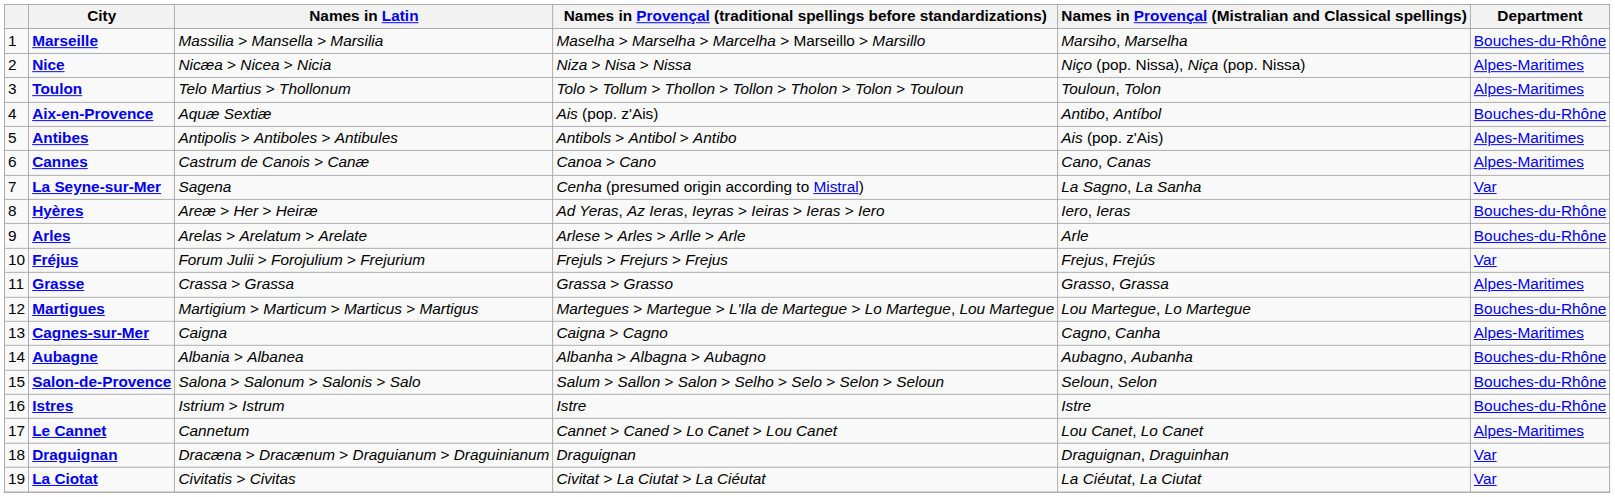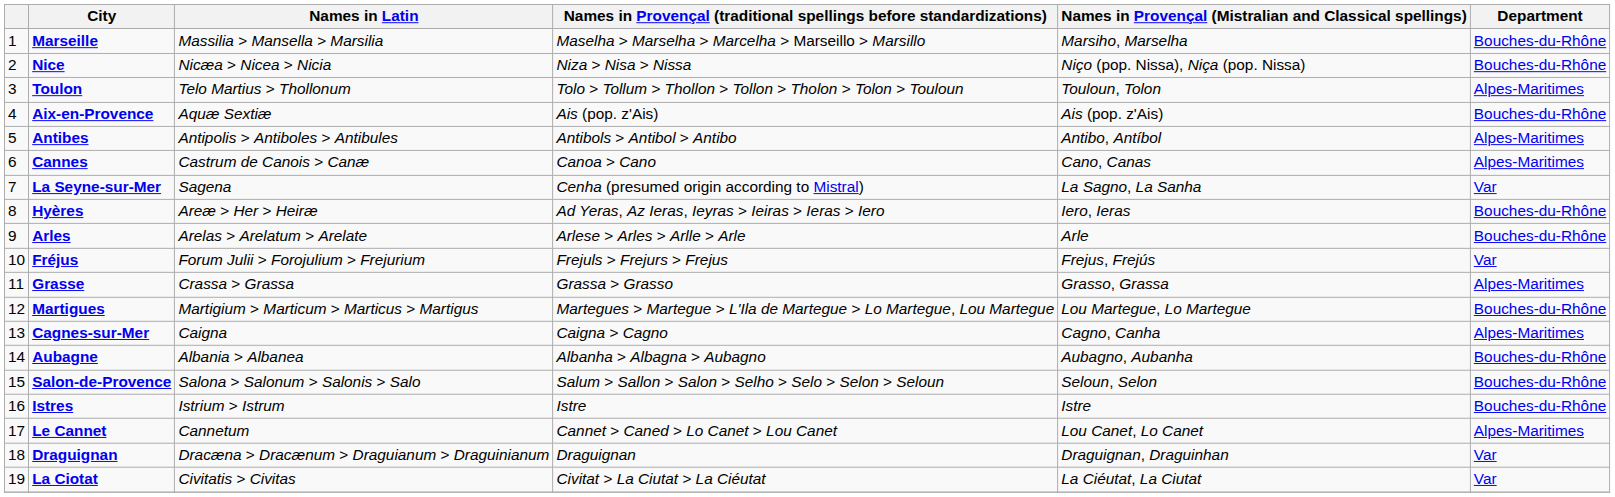 <table class="wikitable centre sortable">
 <tr>
 <th></th>
 <th>City</th>
 <th>Names in <a href='#'>Latin</a></th>
 <th>Names in <a href='#'>Provençal</a> (traditional spellings before standardizations)</th>
 <th>Names in <a href='#'>Provençal</a> (Mistralian and Classical spellings)</th>
 <th>Department</th>
 </tr>
 <tr>
 <td>1</td>
 <td><strong><a href='#'>Marseille</a></strong></td>
 <td><em>Massilia</em> > <em>Mansella</em> > <em>Marsilia</em></td>
 <td><em>Maselha</em> > <em>Marselha</em> > <em>Marcelha</em> > Marseillo > <em>Marsillo</em></td>
 <td><em>Marsiho</em>, <em>Marselha</em></td>
 <td><a href='#'>Bouches-du-Rhône</a></td>
 </tr>
 <tr>
 <td>2</td>
 <td><strong><a href='#'>Nice</a></strong></td>
 <td><em>Nicæa</em> > <em>Nicea</em> > <em>Nicia</em></td>
 <td><em>Niza</em> > <em>Nisa</em> > <em>Nissa</em></td>
 <td><em>Niço</em> (pop. Nissa), <em>Niça</em> (pop. Nissa)</td>
-<td><a href='#'>Alpes-Maritimes</a></td>
+<td><a href='#'>Bouches-du-Rhône</a></td>
 </tr>
 <tr>
 <td>3</td>
 <td><strong><a href='#'>Toulon</a></strong></td>
 <td><em>Telo Martius</em> > <em>Thollonum</em></td>
 <td><em>Tolo</em> > <em>Tollum</em> > <em>Thollon</em> > <em>Tollon</em> > <em>Tholon</em> > <em>Tolon</em> > <em>Touloun</em></td>
 <td><em>Touloun</em>, <em>Tolon</em></td>
 <td><a href='#'>Alpes-Maritimes</a></td>
 </tr>
 <tr>
 <td>4</td>
 <td><strong><a href='#'>Aix-en-Provence</a></strong></td>
 <td><em>Aquæ Sextiæ</em></td>
 <td><em>Ais</em> (pop. z'Ais)</td>
-<td><em>Antibo</em>, <em>Antíbol</em></td>
+<td><em>Ais</em> (pop. z'Ais)</td>
 <td><a href='#'>Bouches-du-Rhône</a></td>
 </tr>
 <tr>
 <td>5</td>
 <td><strong><a href='#'>Antibes</a></strong></td>
 <td><em>Antipolis</em> > <em>Antiboles</em> > <em>Antibules</em></td>
 <td><em>Antibols</em> > <em>Antibol</em> > <em>Antibo</em></td>
-<td><em>Ais</em> (pop. z'Ais)</td>
+<td><em>Antibo</em>, <em>Antíbol</em></td>
 <td><a href='#'>Alpes-Maritimes</a></td>
 </tr>
 <tr>
 <td>6</td>
 <td><strong><a href='#'>Cannes</a></strong></td>
 <td><em>Castrum de Canois</em> > <em>Canæ</em></td>
 <td><em>Canoa</em> > <em>Cano</em></td>
 <td><em>Cano</em>, <em>Canas</em></td>
 <td><a href='#'>Alpes-Maritimes</a></td>
 </tr>
 <tr>
 <td>7</td>
 <td><strong><a href='#'>La Seyne-sur-Mer</a></strong></td>
 <td><em>Sagena</em></td>
 <td><em>Cenha</em> (presumed origin according to <a href='#'>Mistral</a>)</td>
 <td><em>La Sagno</em>, <em>La Sanha</em></td>
 <td><a href='#'>Var</a></td>
 </tr>
 <tr>
 <td>8</td>
 <td><strong><a href='#'>Hyères</a></strong></td>
 <td><em>Areæ</em> > <em>Her</em> > <em>Heiræ</em></td>
 <td><em>Ad Yeras</em>, <em>Az Ieras</em>, <em>Ieyras</em> > <em>Ieiras</em> > <em>Ieras</em> > <em>Iero</em></td>
 <td><em>Iero</em>, <em>Ieras</em></td>
 <td><a href='#'>Bouches-du-Rhône</a></td>
 </tr>
 <tr>
 <td>9</td>
 <td><strong><a href='#'>Arles</a></strong></td>
 <td><em>Arelas</em> > <em>Arelatum</em> > <em>Arelate</em></td>
 <td><em>Arlese</em> > <em>Arles</em> > <em>Arlle</em> > <em>Arle</em></td>
 <td><em>Arle</em></td>
 <td><a href='#'>Bouches-du-Rhône</a></td>
 </tr>
 <tr>
 <td>10</td>
 <td><strong><a href='#'>Fréjus</a></strong></td>
 <td><em>Forum Julii</em> > <em>Forojulium</em> > <em>Frejurium</em></td>
 <td><em>Frejuls</em> > <em>Frejurs</em> > <em>Frejus</em></td>
 <td><em>Frejus</em>, <em>Frejús</em></td>
 <td><a href='#'>Var</a></td>
 </tr>
 <tr>
 <td>11</td>
 <td><strong><a href='#'>Grasse</a></strong></td>
 <td><em>Crassa</em> > <em>Grassa</em></td>
 <td><em>Grassa</em> > <em>Grasso</em></td>
 <td><em>Grasso</em>, <em>Grassa</em></td>
 <td><a href='#'>Alpes-Maritimes</a></td>
 </tr>
 <tr>
 <td>12</td>
 <td><strong><a href='#'>Martigues</a></strong></td>
 <td><em>Martigium</em> > <em>Marticum</em> > <em>Marticus</em> > <em>Martigus</em></td>
 <td><em>Martegues</em> > <em>Martegue</em> > <em>L'Ila de Martegue</em> > <em>Lo Martegue</em>, <em>Lou Martegue</em></td>
 <td><em>Lou Martegue</em>, <em>Lo Martegue</em></td>
 <td><a href='#'>Bouches-du-Rhône</a></td>
 </tr>
 <tr>
 <td>13</td>
 <td><strong><a href='#'>Cagnes-sur-Mer</a></strong></td>
 <td><em>Caigna</em></td>
 <td><em>Caigna</em> > <em>Cagno</em></td>
 <td><em>Cagno</em>, <em>Canha</em></td>
 <td><a href='#'>Alpes-Maritimes</a></td>
 </tr>
 <tr>
 <td>14</td>
 <td><strong><a href='#'>Aubagne</a></strong></td>
 <td><em>Albania</em> > <em>Albanea</em></td>
 <td><em>Albanha</em> > <em>Albagna</em> > <em>Aubagno</em></td>
 <td><em>Aubagno</em>, <em>Aubanha</em></td>
 <td><a href='#'>Bouches-du-Rhône</a></td>
 </tr>
 <tr>
 <td>15</td>
 <td><strong><a href='#'>Salon-de-Provence</a></strong></td>
 <td><em>Salona</em> > <em>Salonum</em> > <em>Salonis</em> > <em>Salo</em></td>
 <td><em>Salum</em> > <em>Sallon</em> > <em>Salon</em> > <em>Selho</em> > <em>Selo</em> > <em>Selon</em> > <em>Seloun</em></td>
 <td><em>Seloun</em>, <em>Selon</em></td>
 <td><a href='#'>Bouches-du-Rhône</a></td>
 </tr>
 <tr>
 <td>16</td>
 <td><strong><a href='#'>Istres</a></strong></td>
 <td><em>Istrium</em> > <em>Istrum</em></td>
 <td><em>Istre</em></td>
 <td><em>Istre</em></td>
 <td><a href='#'>Bouches-du-Rhône</a></td>
 </tr>
 <tr>
 <td>17</td>
 <td><strong><a href='#'>Le Cannet</a></strong></td>
 <td><em>Cannetum</em></td>
 <td><em>Cannet</em> > <em>Caned</em> > <em>Lo Canet</em> > <em>Lou Canet</em></td>
 <td><em>Lou Canet</em>, <em>Lo Canet</em></td>
 <td><a href='#'>Alpes-Maritimes</a></td>
 </tr>
 <tr>
 <td>18</td>
 <td><strong><a href='#'>Draguignan</a></strong></td>
 <td><em>Dracæna</em> > <em>Dracænum</em> > <em>Draguianum</em> > <em>Draguinianum</em></td>
 <td><em>Draguignan</em></td>
 <td><em>Draguignan</em>, <em>Draguinhan</em></td>
 <td><a href='#'>Var</a></td>
 </tr>
 <tr>
 <td>19</td>
 <td><strong><a href='#'>La Ciotat</a></strong></td>
 <td><em>Civitatis</em> > <em>Civitas</em></td>
 <td><em>Civitat</em> > <em>La Ciutat</em> > <em>La Ciéutat</em></td>
 <td><em>La Ciéutat</em>, <em>La Ciutat</em></td>
 <td><a href='#'>Var</a></td>
 </tr>
 <tr>
 </tr>
 </table>
